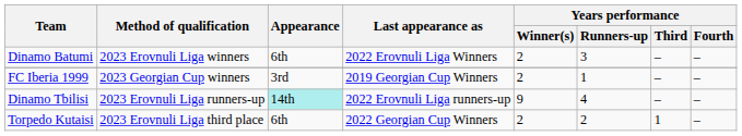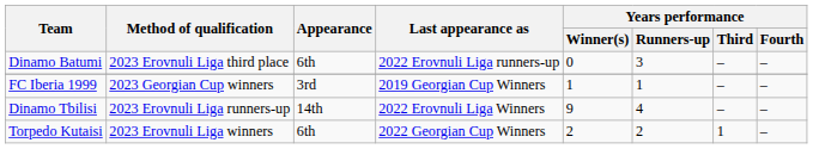 <table class="wikitable">
 <tr>
 <th rowspan="2">Team</th>
 <th rowspan="2">Method of qualification</th>
 <th rowspan="2">Appearance</th>
 <th rowspan="2">Last appearance as</th>
 <th colspan="4">Years performance</th>
 </tr>
 <tr>
 <th>Winner(s)</th>
 <th>Runners-up</th>
 <th>Third</th>
 <th>Fourth</th>
 </tr>
 <tr>
 <td><a href='#'>Dinamo Batumi</a></td>
-<td><a href='#'>2023 Erovnuli Liga</a> winners</td>
+<td><a href='#'>2023 Erovnuli Liga</a> third place</td>
 <td>6th</td>
-<td><a href='#'>2022 Erovnuli Liga</a> Winners</td>
-<td>2</td>
+<td><a href='#'>2022 Erovnuli Liga</a>  runners-up</td>
+<td>0</td>
 <td>3</td>
 <td>–</td>
 <td>–</td>
 </tr>
 <tr>
 </tr>
 <tr>
 </tr>
 <tr>
 <td><a href='#'>FC Iberia 1999</a></td>
 <td><a href='#'>2023 Georgian Cup</a> winners</td>
 <td>3rd</td>
 <td><a href='#'>2019 Georgian Cup</a> Winners</td>
-<td>2</td>
+<td>1</td>
 <td>1</td>
 <td>–</td>
 <td>–</td>
 </tr>
 <tr>
 <td><a href='#'>Dinamo Tbilisi</a></td>
 <td><a href='#'>2023 Erovnuli Liga</a> runners-up</td>
-<td style="background: paleturquoise;">14th</td>
-<td><a href='#'>2022 Erovnuli Liga</a>  runners-up</td>
+<td>14th</td>
+<td><a href='#'>2022 Erovnuli Liga</a> Winners</td>
 <td>9</td>
 <td>4</td>
 <td>–</td>
 <td>–</td>
 </tr>
 <tr>
 <td><a href='#'>Torpedo Kutaisi</a></td>
-<td><a href='#'>2023 Erovnuli Liga</a> third place</td>
+<td><a href='#'>2023 Erovnuli Liga</a> winners</td>
 <td>6th</td>
 <td><a href='#'>2022 Georgian Cup</a> Winners</td>
 <td>2</td>
 <td>2</td>
 <td>1</td>
 <td>–</td>
 </tr>
 </table>
